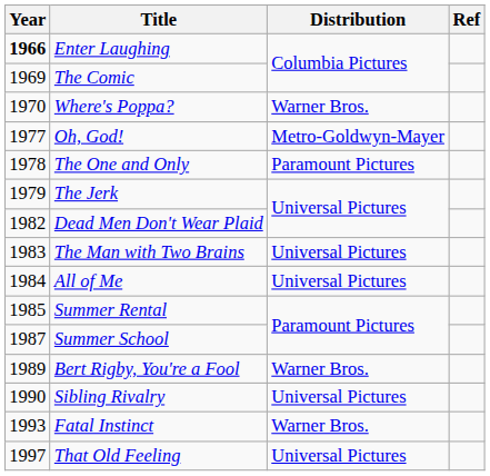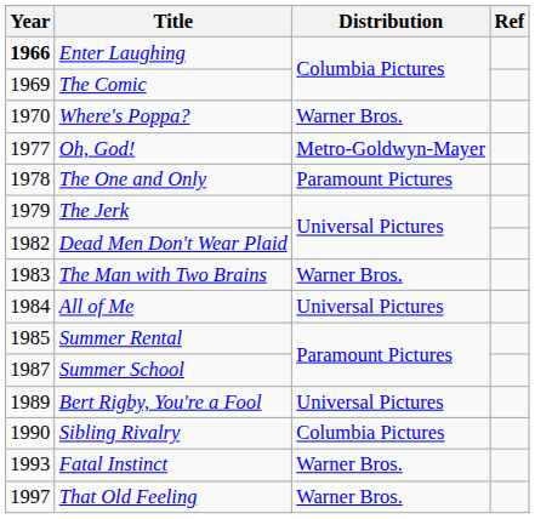 <table class="wikitable sortable">
 <tr>
 <th>Year</th>
 <th>Title</th>
 <th>Distribution</th>
 <th class="unsortable">Ref</th>
 </tr>
 <tr>
 <td><strong>1966</strong></td>
 <td><em><a href='#'>Enter Laughing</a></em></td>
 <td rowspan=2><a href='#'>Columbia Pictures</a></td>
 <td></td>
 </tr>
 <tr>
 <td>1969</td>
 <td><em><a href='#'>The Comic</a></em></td>
 <td></td>
 </tr>
 <tr>
 <td>1970</td>
 <td><em><a href='#'>Where's Poppa?</a></em></td>
 <td><a href='#'>Warner Bros.</a></td>
 <td></td>
 </tr>
 <tr>
 <td>1977</td>
 <td><em><a href='#'>Oh, God!</a></em></td>
 <td><a href='#'>Metro-Goldwyn-Mayer</a></td>
 <td></td>
 </tr>
 <tr>
 <td>1978</td>
 <td><em><a href='#'>The One and Only</a></em></td>
 <td><a href='#'>Paramount Pictures</a></td>
 <td></td>
 </tr>
 <tr>
 <td>1979</td>
 <td><em><a href='#'>The Jerk</a></em></td>
 <td rowspan=2><a href='#'>Universal Pictures</a></td>
 <td></td>
 </tr>
 <tr>
 <td>1982</td>
 <td><em><a href='#'>Dead Men Don't Wear Plaid</a></em></td>
 <td></td>
 </tr>
 <tr>
 <td>1983</td>
 <td><em><a href='#'>The Man with Two Brains</a></em></td>
-<td><a href='#'>Universal Pictures</a></td>
+<td><a href='#'>Warner Bros.</a></td>
 <td></td>
 </tr>
 <tr>
 <td>1984</td>
 <td><em><a href='#'>All of Me</a></em></td>
 <td><a href='#'>Universal Pictures</a></td>
 <td></td>
 </tr>
 <tr>
 <td>1985</td>
 <td><em><a href='#'>Summer Rental</a></em></td>
 <td rowspan=2><a href='#'>Paramount Pictures</a></td>
 <td></td>
 </tr>
 <tr>
 <td>1987</td>
 <td><em><a href='#'>Summer School</a></em></td>
 <td></td>
 </tr>
 <tr>
 <td>1989</td>
 <td><em><a href='#'>Bert Rigby, You're a Fool</a></em></td>
-<td><a href='#'>Warner Bros.</a></td>
+<td><a href='#'>Universal Pictures</a></td>
 <td></td>
 </tr>
 <tr>
 <td>1990</td>
 <td><em><a href='#'>Sibling Rivalry</a></em></td>
-<td><a href='#'>Universal Pictures</a></td>
+<td><a href='#'>Columbia Pictures</a></td>
 <td></td>
 </tr>
 <tr>
 <td>1993</td>
 <td><em><a href='#'>Fatal Instinct</a></em></td>
 <td><a href='#'>Warner Bros.</a></td>
 <td></td>
 </tr>
 <tr>
 <td>1997</td>
 <td><em><a href='#'>That Old Feeling</a></em></td>
-<td><a href='#'>Universal Pictures</a></td>
+<td><a href='#'>Warner Bros.</a></td>
 <td></td>
 </tr>
 </table>
